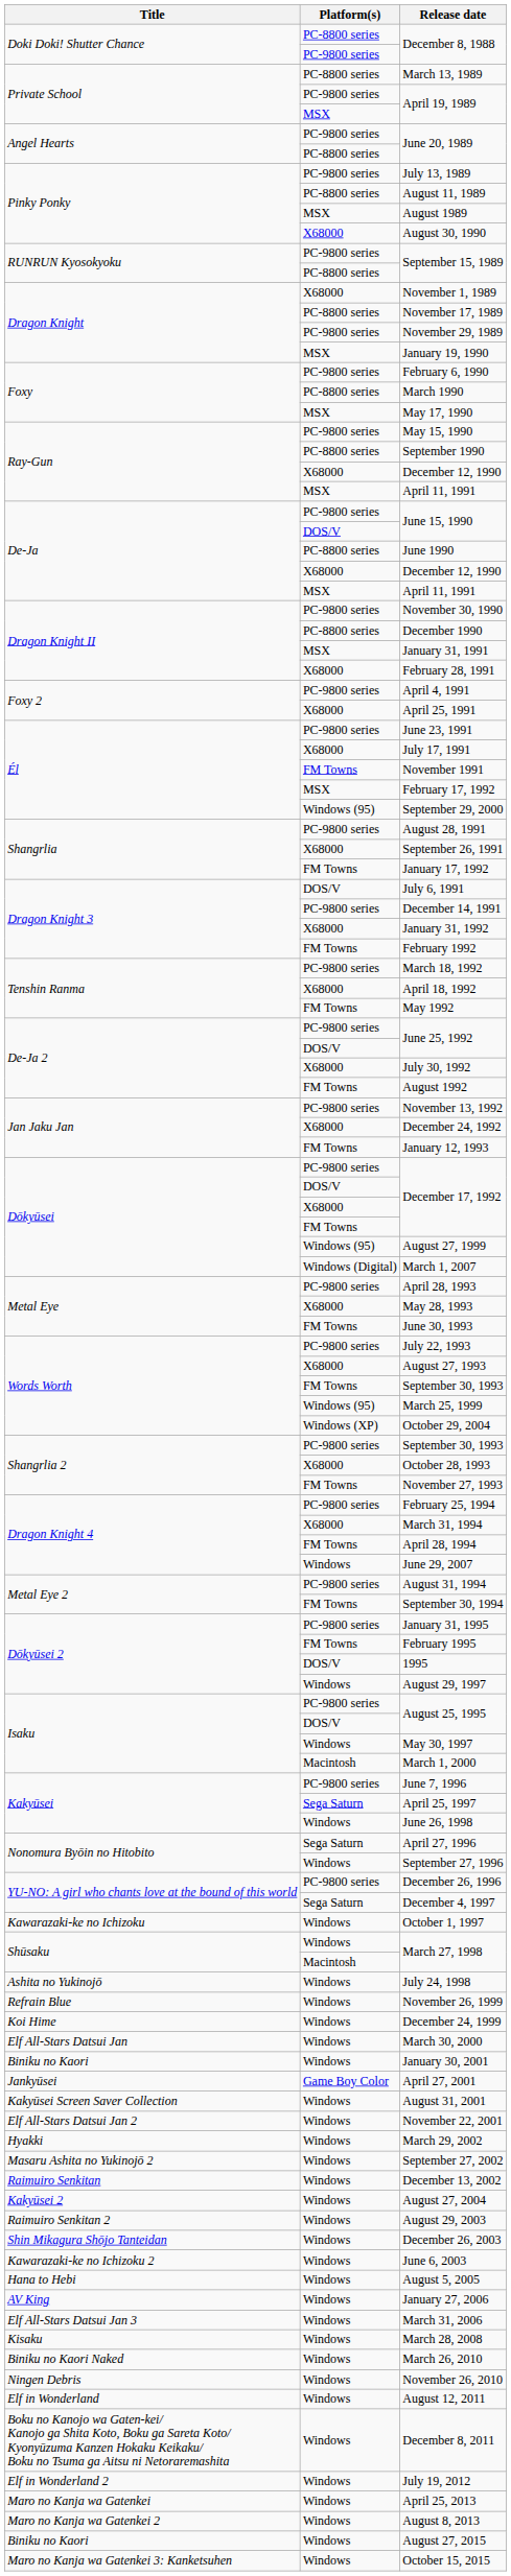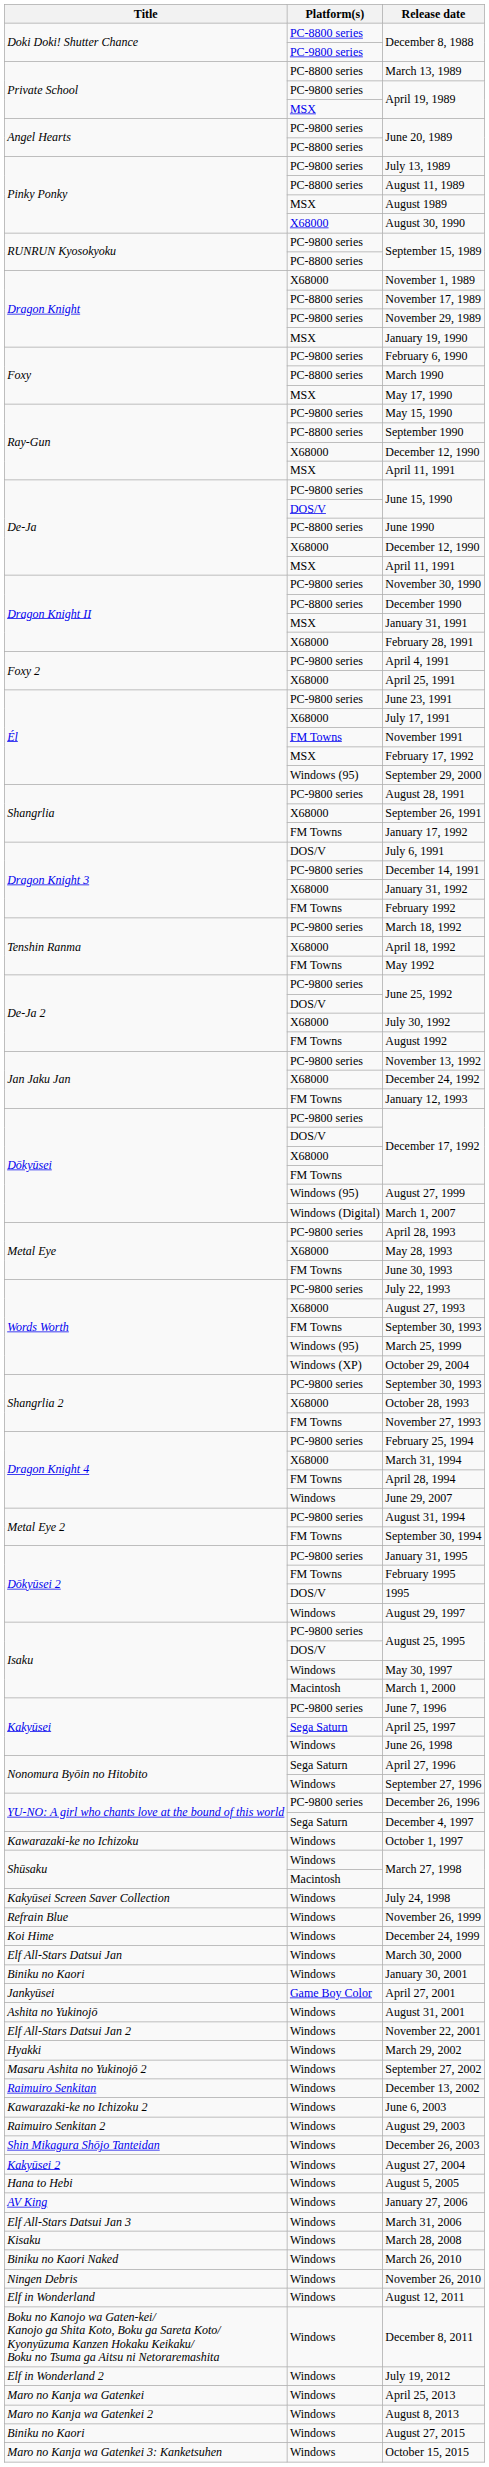 <table class="wikitable sortable" width="auto">
 <tr>
 <th>Title</th>
 <th>Platform(s)</th>
 <th>Release date</th>
 </tr>
 <tr>
 <td rowspan="2"><em>Doki Doki! Shutter Chance</em></td>
 <td><a href='#'>PC-8800 series</a></td>
 <td rowspan="2">December 8, 1988</td>
 </tr>
 <tr>
 <td><a href='#'>PC-9800 series</a></td>
 </tr>
 <tr>
 <td rowspan="3"><em>Private School</em></td>
 <td>PC-8800 series</td>
 <td>March 13, 1989</td>
 </tr>
 <tr>
 <td>PC-9800 series</td>
 <td rowspan="2">April 19, 1989</td>
 </tr>
 <tr>
 <td><a href='#'>MSX</a></td>
 </tr>
 <tr>
 <td rowspan="2"><em>Angel Hearts</em></td>
 <td>PC-9800 series</td>
 <td rowspan="2">June 20, 1989</td>
 </tr>
 <tr>
 <td>PC-8800 series</td>
 </tr>
 <tr>
 <td rowspan="4"><em>Pinky Ponky</em></td>
 <td>PC-9800 series</td>
 <td>July 13, 1989</td>
 </tr>
 <tr>
 <td>PC-8800 series</td>
 <td>August 11, 1989</td>
 </tr>
 <tr>
 <td>MSX</td>
 <td>August 1989</td>
 </tr>
 <tr>
 <td><a href='#'>X68000</a></td>
 <td>August 30, 1990</td>
 </tr>
 <tr>
 <td rowspan="2"><em>RUNRUN Kyosokyoku</em></td>
 <td>PC-9800 series</td>
 <td rowspan="2">September 15, 1989</td>
 </tr>
 <tr>
 <td>PC-8800 series</td>
 </tr>
 <tr>
 <td rowspan="4"><em><a href='#'>Dragon Knight</a></em></td>
 <td>X68000</td>
 <td>November 1, 1989</td>
 </tr>
 <tr>
 <td>PC-8800 series</td>
 <td>November 17, 1989</td>
 </tr>
 <tr>
 <td>PC-9800 series</td>
 <td>November 29, 1989</td>
 </tr>
 <tr>
 <td>MSX</td>
 <td>January 19, 1990</td>
 </tr>
 <tr>
 <td rowspan="3"><em>Foxy</em></td>
 <td>PC-9800 series</td>
 <td>February 6, 1990</td>
 </tr>
 <tr>
 <td>PC-8800 series</td>
 <td>March 1990</td>
 </tr>
 <tr>
 <td>MSX</td>
 <td>May 17, 1990</td>
 </tr>
 <tr>
 <td rowspan="4"><em>Ray-Gun</em></td>
 <td>PC-9800 series</td>
 <td>May 15, 1990</td>
 </tr>
 <tr>
 <td>PC-8800 series</td>
 <td>September 1990</td>
 </tr>
 <tr>
 <td>X68000</td>
 <td>December 12, 1990</td>
 </tr>
 <tr>
 <td>MSX</td>
 <td>April 11, 1991</td>
 </tr>
 <tr>
 <td rowspan="5"><em>De-Ja</em></td>
 <td>PC-9800 series</td>
 <td rowspan="2">June 15, 1990</td>
 </tr>
 <tr>
 <td><a href='#'>DOS/V</a></td>
 </tr>
 <tr>
 <td>PC-8800 series</td>
 <td>June 1990</td>
 </tr>
 <tr>
 <td>X68000</td>
 <td>December 12, 1990</td>
 </tr>
 <tr>
 <td>MSX</td>
 <td>April 11, 1991</td>
 </tr>
 <tr>
 <td rowspan="4"><em><a href='#'>Dragon Knight II</a></em></td>
 <td>PC-9800 series</td>
 <td>November 30, 1990</td>
 </tr>
 <tr>
 <td>PC-8800 series</td>
 <td>December 1990</td>
 </tr>
 <tr>
 <td>MSX</td>
 <td>January 31, 1991</td>
 </tr>
 <tr>
 <td>X68000</td>
 <td>February 28, 1991</td>
 </tr>
 <tr>
 <td rowspan="2"><em>Foxy 2</em></td>
 <td>PC-9800 series</td>
 <td>April 4, 1991</td>
 </tr>
 <tr>
 <td>X68000</td>
 <td>April 25, 1991</td>
 </tr>
 <tr>
 <td rowspan="5"><em><a href='#'>Él</a></em></td>
 <td>PC-9800 series</td>
 <td>June 23, 1991</td>
 </tr>
 <tr>
 <td>X68000</td>
 <td>July 17, 1991</td>
 </tr>
 <tr>
 <td><a href='#'>FM Towns</a></td>
 <td>November 1991</td>
 </tr>
 <tr>
 <td>MSX</td>
 <td>February 17, 1992</td>
 </tr>
 <tr>
 <td>Windows (95)</td>
 <td>September 29, 2000</td>
 </tr>
 <tr>
 <td rowspan="3"><em>Shangrlia</em></td>
 <td>PC-9800 series</td>
 <td>August 28, 1991</td>
 </tr>
 <tr>
 <td>X68000</td>
 <td>September 26, 1991</td>
 </tr>
 <tr>
 <td>FM Towns</td>
 <td>January 17, 1992</td>
 </tr>
 <tr>
 <td rowspan="4"><em><a href='#'>Dragon Knight 3</a></em></td>
 <td>DOS/V</td>
 <td>July 6, 1991</td>
 </tr>
 <tr>
 <td>PC-9800 series</td>
 <td>December 14, 1991</td>
 </tr>
 <tr>
 <td>X68000</td>
 <td>January 31, 1992</td>
 </tr>
 <tr>
 <td>FM Towns</td>
 <td>February 1992</td>
 </tr>
 <tr>
 <td rowspan="3"><em>Tenshin Ranma</em></td>
 <td>PC-9800 series</td>
 <td>March 18, 1992</td>
 </tr>
 <tr>
 <td>X68000</td>
 <td>April 18, 1992</td>
 </tr>
 <tr>
 <td>FM Towns</td>
 <td>May 1992</td>
 </tr>
 <tr>
 <td rowspan="4"><em>De-Ja 2</em></td>
 <td>PC-9800 series</td>
 <td rowspan="2">June 25, 1992</td>
 </tr>
 <tr>
 <td>DOS/V</td>
 </tr>
 <tr>
 <td>X68000</td>
 <td>July 30, 1992</td>
 </tr>
 <tr>
 <td>FM Towns</td>
 <td>August 1992</td>
 </tr>
 <tr>
 <td rowspan="3"><em>Jan Jaku Jan</em></td>
 <td>PC-9800 series</td>
 <td>November 13, 1992</td>
 </tr>
 <tr>
 <td>X68000</td>
 <td>December 24, 1992</td>
 </tr>
 <tr>
 <td>FM Towns</td>
 <td>January 12, 1993</td>
 </tr>
 <tr>
 <td rowspan="6"><em><a href='#'>Dōkyūsei</a></em></td>
 <td>PC-9800 series</td>
 <td rowspan="4">December 17, 1992</td>
 </tr>
 <tr>
 <td>DOS/V</td>
 </tr>
 <tr>
 <td>X68000</td>
 </tr>
 <tr>
 <td>FM Towns</td>
 </tr>
 <tr>
 <td>Windows (95)</td>
 <td>August 27, 1999</td>
 </tr>
 <tr>
 <td>Windows (Digital)</td>
 <td>March 1, 2007</td>
 </tr>
 <tr>
 <td rowspan="3"><em>Metal Eye</em></td>
 <td>PC-9800 series</td>
 <td>April 28, 1993</td>
 </tr>
 <tr>
 <td>X68000</td>
 <td>May 28, 1993</td>
 </tr>
 <tr>
 <td>FM Towns</td>
 <td>June 30, 1993</td>
 </tr>
 <tr>
 <td rowspan="5"><em><a href='#'>Words Worth</a></em></td>
 <td>PC-9800 series</td>
 <td>July 22, 1993</td>
 </tr>
 <tr>
 <td>X68000</td>
 <td>August 27, 1993</td>
 </tr>
 <tr>
 <td>FM Towns</td>
 <td>September 30, 1993</td>
 </tr>
 <tr>
 <td>Windows (95)</td>
 <td>March 25, 1999</td>
 </tr>
 <tr>
 <td>Windows (XP)</td>
 <td>October 29, 2004</td>
 </tr>
 <tr>
 <td rowspan="3"><em>Shangrlia 2</em></td>
 <td>PC-9800 series</td>
 <td>September 30, 1993</td>
 </tr>
 <tr>
 <td>X68000</td>
 <td>October 28, 1993</td>
 </tr>
 <tr>
 <td>FM Towns</td>
 <td>November 27, 1993</td>
 </tr>
 <tr>
 <td rowspan="4"><em><a href='#'>Dragon Knight 4</a></em></td>
 <td>PC-9800 series</td>
 <td>February 25, 1994</td>
 </tr>
 <tr>
 <td>X68000</td>
 <td>March 31, 1994</td>
 </tr>
 <tr>
 <td>FM Towns</td>
 <td>April 28, 1994</td>
 </tr>
 <tr>
 <td>Windows</td>
 <td>June 29, 2007</td>
 </tr>
 <tr>
 <td rowspan="2"><em>Metal Eye 2</em></td>
 <td>PC-9800 series</td>
 <td>August 31, 1994</td>
 </tr>
 <tr>
 <td>FM Towns</td>
 <td>September 30, 1994</td>
 </tr>
 <tr>
 <td rowspan="4"><em><a href='#'>Dōkyūsei 2</a></em></td>
 <td>PC-9800 series</td>
 <td>January 31, 1995</td>
 </tr>
 <tr>
 <td>FM Towns</td>
 <td>February 1995</td>
 </tr>
 <tr>
 <td>DOS/V</td>
 <td>1995</td>
 </tr>
 <tr>
 <td>Windows</td>
 <td>August 29, 1997</td>
 </tr>
 <tr>
 <td rowspan="4"><em>Isaku</em></td>
 <td>PC-9800 series</td>
 <td rowspan="2">August 25, 1995</td>
 </tr>
 <tr>
 <td>DOS/V</td>
 </tr>
 <tr>
 <td>Windows</td>
 <td>May 30, 1997</td>
 </tr>
 <tr>
 <td>Macintosh</td>
 <td>March 1, 2000</td>
 </tr>
 <tr>
 <td rowspan="3"><em><a href='#'>Kakyūsei</a></em></td>
 <td>PC-9800 series</td>
 <td>June 7, 1996</td>
 </tr>
 <tr>
 <td><a href='#'>Sega Saturn</a></td>
 <td>April 25, 1997</td>
 </tr>
 <tr>
 <td>Windows</td>
 <td>June 26, 1998</td>
 </tr>
 <tr>
 <td rowspan="2"><em>Nonomura Byōin no Hitobito</em></td>
 <td>Sega Saturn</td>
 <td>April 27, 1996</td>
 </tr>
 <tr>
 <td>Windows</td>
 <td>September 27, 1996</td>
 </tr>
 <tr>
 <td rowspan="2"><em><a href='#'>YU-NO: A girl who chants love at the bound of this world</a></em></td>
 <td>PC-9800 series</td>
 <td>December 26, 1996</td>
 </tr>
 <tr>
 <td>Sega Saturn</td>
 <td>December 4, 1997</td>
 </tr>
 <tr>
 <td><em>Kawarazaki-ke no Ichizoku</em></td>
 <td>Windows</td>
 <td>October 1, 1997</td>
 </tr>
 <tr>
 <td rowspan="2"><em>Shūsaku</em></td>
 <td>Windows</td>
 <td rowspan="2">March 27, 1998</td>
 </tr>
 <tr>
 <td>Macintosh</td>
 </tr>
 <tr>
-<td><em>Ashita no Yukinojō</em></td>
+<td><em>Kakyūsei Screen Saver Collection</em></td>
 <td>Windows</td>
 <td>July 24, 1998</td>
 </tr>
 <tr>
 <td><em>Refrain Blue</em></td>
 <td>Windows</td>
 <td>November 26, 1999</td>
 </tr>
 <tr>
 <td><em>Koi Hime</em></td>
 <td>Windows</td>
 <td>December 24, 1999</td>
 </tr>
 <tr>
 <td><em>Elf All-Stars Datsui Jan</em></td>
 <td>Windows</td>
 <td>March 30, 2000</td>
 </tr>
 <tr>
 <td><em>Biniku no Kaori</em></td>
 <td>Windows</td>
 <td>January 30, 2001</td>
 </tr>
 <tr>
 <td><em>Jankyūsei</em></td>
 <td><a href='#'>Game Boy Color</a></td>
 <td>April 27, 2001</td>
 </tr>
 <tr>
-<td><em>Kakyūsei Screen Saver Collection</em></td>
+<td><em>Ashita no Yukinojō</em></td>
 <td>Windows</td>
 <td>August 31, 2001</td>
 </tr>
 <tr>
 <td><em>Elf All-Stars Datsui Jan 2</em></td>
 <td>Windows</td>
 <td>November 22, 2001</td>
 </tr>
 <tr>
 <td><em>Hyakki</em></td>
 <td>Windows</td>
 <td>March 29, 2002</td>
 </tr>
 <tr>
 <td><em>Masaru Ashita no Yukinojō 2</em></td>
 <td>Windows</td>
 <td>September 27, 2002</td>
 </tr>
 <tr>
 <td><em><a href='#'>Raimuiro Senkitan</a></em></td>
 <td>Windows</td>
 <td>December 13, 2002</td>
 </tr>
 <tr>
-<td><em><a href='#'>Kakyūsei 2</a></em></td>
+<td><em>Kawarazaki-ke no Ichizoku 2</em></td>
 <td>Windows</td>
-<td>August 27, 2004</td>
+<td>June 6, 2003</td>
 </tr>
 <tr>
 <td><em>Raimuiro Senkitan 2</em></td>
 <td>Windows</td>
 <td>August 29, 2003</td>
 </tr>
 <tr>
 <td><em><a href='#'>Shin Mikagura Shōjo Tanteidan</a></em></td>
 <td>Windows</td>
 <td>December 26, 2003</td>
 </tr>
 <tr>
-<td><em>Kawarazaki-ke no Ichizoku 2</em></td>
+<td><em><a href='#'>Kakyūsei 2</a></em></td>
 <td>Windows</td>
-<td>June 6, 2003</td>
+<td>August 27, 2004</td>
 </tr>
 <tr>
 <td><em>Hana to Hebi</em></td>
 <td>Windows</td>
 <td>August 5, 2005</td>
 </tr>
 <tr>
 <td><em><a href='#'>AV King</a></em></td>
 <td>Windows</td>
 <td>January 27, 2006</td>
 </tr>
 <tr>
 <td><em>Elf All-Stars Datsui Jan 3</em></td>
 <td>Windows</td>
 <td>March 31, 2006</td>
 </tr>
 <tr>
 <td><em>Kisaku</em></td>
 <td>Windows</td>
 <td>March 28, 2008</td>
 </tr>
 <tr>
 <td><em>Biniku no Kaori Naked</em></td>
 <td>Windows</td>
 <td>March 26, 2010</td>
 </tr>
 <tr>
 <td><em>Ningen Debris</em></td>
 <td>Windows</td>
 <td>November 26, 2010</td>
 </tr>
 <tr>
 <td><em>Elf in Wonderland</em></td>
 <td>Windows</td>
 <td>August 12, 2011</td>
 </tr>
 <tr>
 <td><em>Boku no Kanojo wa Gaten-kei/<br>Kanojo ga Shita Koto, Boku ga Sareta Koto/<br>Kyonyūzuma Kanzen Hokaku Keikaku/<br>Boku no Tsuma ga Aitsu ni Netoraremashita</em></td>
 <td>Windows</td>
 <td>December 8, 2011</td>
 </tr>
 <tr>
 <td><em>Elf in Wonderland 2</em></td>
 <td>Windows</td>
 <td>July 19, 2012</td>
 </tr>
 <tr>
 <td><em>Maro no Kanja wa Gatenkei</em></td>
 <td>Windows</td>
 <td>April 25, 2013</td>
 </tr>
 <tr>
 <td><em>Maro no Kanja wa Gatenkei 2</em></td>
 <td>Windows</td>
 <td>August 8, 2013</td>
 </tr>
 <tr>
 <td><em>Biniku no Kaori</em></td>
 <td>Windows</td>
 <td>August 27, 2015</td>
 </tr>
 <tr>
 <td><em>Maro no Kanja wa Gatenkei 3: Kanketsuhen</em></td>
 <td>Windows</td>
 <td>October 15, 2015</td>
 </tr>
 </table>
